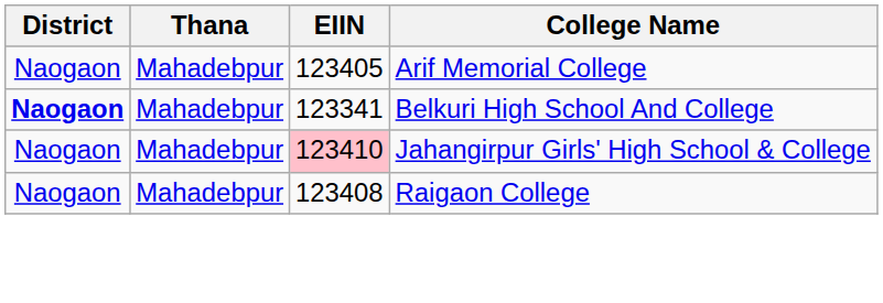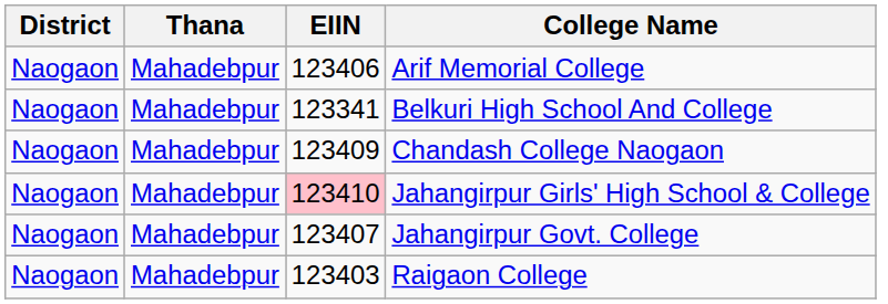 <table class="wikitable">
 <tr>
 <th style="text-align: center;">District</th>
 <th style="text-align: center;">Thana</th>
 <th style="text-align: center;">EIIN</th>
 <th style="text-align: center;">College Name</th>
 </tr>
 <tr>
 <td style="text-align: center;"><a href='#'>Naogaon</a></td>
 <td style="text-align: center;"><a href='#'>Mahadebpur</a></td>
-<td style="text-align: center;">123405</td>
+<td style="text-align: center;">123406</td>
 <td><a href='#'>Arif Memorial College</a></td>
 </tr>
 <tr>
-<td style="text-align: center;"><strong><a href='#'>Naogaon</a></strong></td>
+<td style="text-align: center;"><a href='#'>Naogaon</a></td>
 <td style="text-align: center;"><a href='#'>Mahadebpur</a></td>
 <td style="text-align: center;">123341</td>
 <td><a href='#'>Belkuri High School And College</a></td>
+</tr>
+<tr>
+<td style="text-align: center;"><a href='#'>Naogaon</a></td>
+<td style="text-align: center;"><a href='#'>Mahadebpur</a></td>
+<td style="text-align: center;">123409</td>
+<td><a href='#'>Chandash College Naogaon</a></td>
 </tr>
 <tr>
 <td style="text-align: center;"><a href='#'>Naogaon</a></td>
 <td style="text-align: center;"><a href='#'>Mahadebpur</a></td>
 <td style="background: pink; text-align: center;">123410</td>
 <td><a href='#'>Jahangirpur Girls' High School & College</a></td>
 </tr>
 <tr>
 <td style="text-align: center;"><a href='#'>Naogaon</a></td>
 <td style="text-align: center;"><a href='#'>Mahadebpur</a></td>
-<td style="text-align: center;">123408</td>
+<td style="text-align: center;">123407</td>
+<td><a href='#'>Jahangirpur Govt. College</a></td>
+</tr>
+<tr>
+<td style="text-align: center;"><a href='#'>Naogaon</a></td>
+<td style="text-align: center;"><a href='#'>Mahadebpur</a></td>
+<td style="text-align: center;">123403</td>
 <td><a href='#'>Raigaon College</a></td>
 </tr>
 </table>
